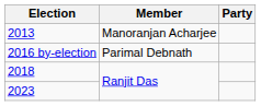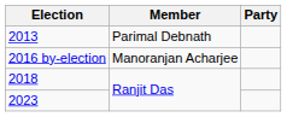 <table class="wikitable sortable">
 <tr>
 <th>Election</th>
 <th>Member</th>
 <th colspan=2>Party</th>
 </tr>
 <tr>
 <td><a href='#'>2013</a></td>
-<td>Manoranjan Acharjee</td>
+<td>Parimal Debnath</td>
 <td></td>
 </tr>
 <tr>
 <td><a href='#'>2016 by-election</a></td>
-<td>Parimal Debnath</td>
+<td>Manoranjan Acharjee</td>
 </tr>
 <tr>
 <td><a href='#'>2018</a></td>
 <td rowspan=2><a href='#'>Ranjit Das</a></td>
 <td></td>
 </tr>
 <tr>
 <td><a href='#'>2023</a></td>
 </tr>
 </table>
